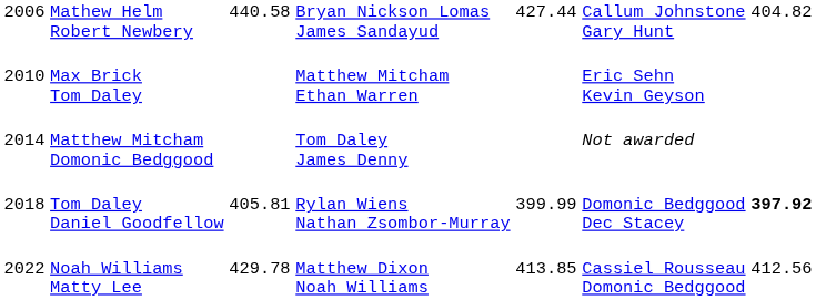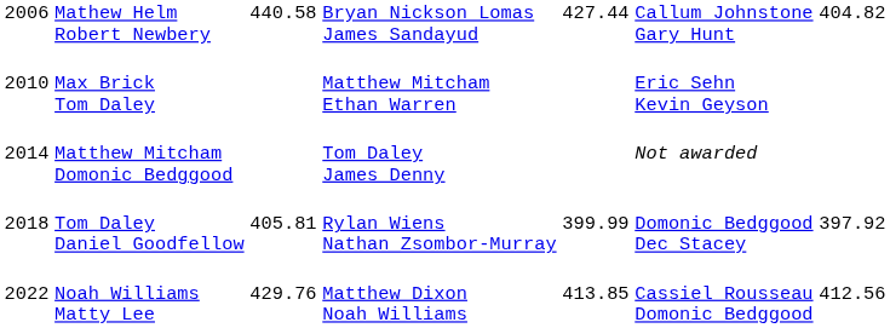 <table>
 <tr>
 <td>2006</td>
 <td><br><a href='#'>Mathew Helm</a><br><a href='#'>Robert Newbery</a></td>
 <td>440.58</td>
 <td><br><a href='#'>Bryan Nickson Lomas</a><br><a href='#'>James Sandayud</a></td>
 <td>427.44</td>
 <td><br><a href='#'>Callum Johnstone</a><br><a href='#'>Gary Hunt</a></td>
 <td>404.82</td>
 </tr>
 <tr>
 <td>2010<br></td>
 <td><br><a href='#'>Max Brick</a><br><a href='#'>Tom Daley</a></td>
 <td></td>
 <td><br><a href='#'>Matthew Mitcham</a><br><a href='#'>Ethan Warren</a></td>
 <td></td>
 <td><br><a href='#'>Eric Sehn</a><br><a href='#'>Kevin Geyson</a></td>
 <td></td>
 </tr>
 <tr>
 <td>2014<br></td>
 <td><br><a href='#'>Matthew Mitcham</a><br><a href='#'>Domonic Bedggood</a></td>
 <td></td>
 <td><br><a href='#'>Tom Daley</a><br><a href='#'>James Denny</a></td>
 <td></td>
 <td><em>Not awarded</em></td>
 <td></td>
 </tr>
 <tr>
 <td>2018<br></td>
 <td><br><a href='#'>Tom Daley</a><br><a href='#'>Daniel Goodfellow</a></td>
 <td>405.81</td>
 <td><br><a href='#'>Rylan Wiens</a><br><a href='#'>Nathan Zsombor-Murray</a></td>
 <td>399.99</td>
 <td><br><a href='#'>Domonic Bedggood</a><br><a href='#'>Dec Stacey</a></td>
-<td><strong>397.92</strong></td>
+<td>397.92</td>
 </tr>
 <tr>
 <td>2022<br></td>
 <td><br><a href='#'>Noah Williams</a><br><a href='#'>Matty Lee</a></td>
-<td>429.78</td>
+<td>429.76</td>
 <td><br><a href='#'>Matthew Dixon</a><br><a href='#'>Noah Williams</a></td>
 <td>413.85</td>
 <td><br><a href='#'>Cassiel Rousseau</a><br><a href='#'>Domonic Bedggood</a></td>
 <td>412.56</td>
 </tr>
 </table>
